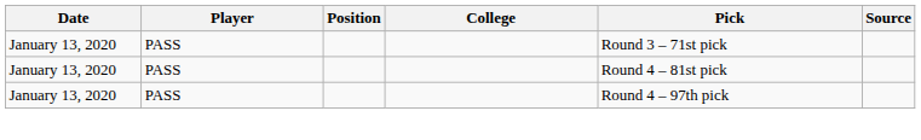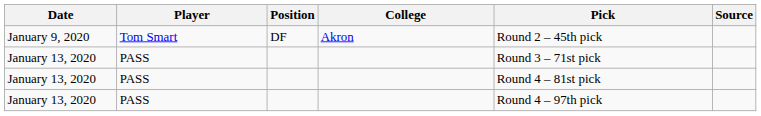 <table class="wikitable" style="text-align:left; font-size:95%;">
 <tr>
 <th style="background:; width:125px;">Date</th>
 <th style="background:; width:170px;">Player</th>
 <th style="background:; width:50px;">Position</th>
 <th style="background:; width:200px;">College</th>
 <th style="background:; width:250px;">Pick</th>
 <th style="background:; width:30px;">Source</th>
+</tr>
+<tr>
+<td>January 9, 2020</td>
+<td> <a href='#'>Tom Smart</a></td>
+<td>DF</td>
+<td><a href='#'>Akron</a></td>
+<td>Round 2 – 45th pick</td>
+<td align=center></td>
 </tr>
 <tr>
 <td>January 13, 2020</td>
 <td>PASS</td>
 <td></td>
 <td></td>
 <td>Round 3 – 71st pick</td>
 <td></td>
 </tr>
 <tr>
 <td>January 13, 2020</td>
 <td>PASS</td>
 <td></td>
 <td></td>
 <td>Round 4 – 81st pick</td>
 <td></td>
 </tr>
 <tr>
 <td>January 13, 2020</td>
 <td>PASS</td>
 <td></td>
 <td></td>
 <td>Round 4 – 97th pick</td>
 <td></td>
 </tr>
 </table>
